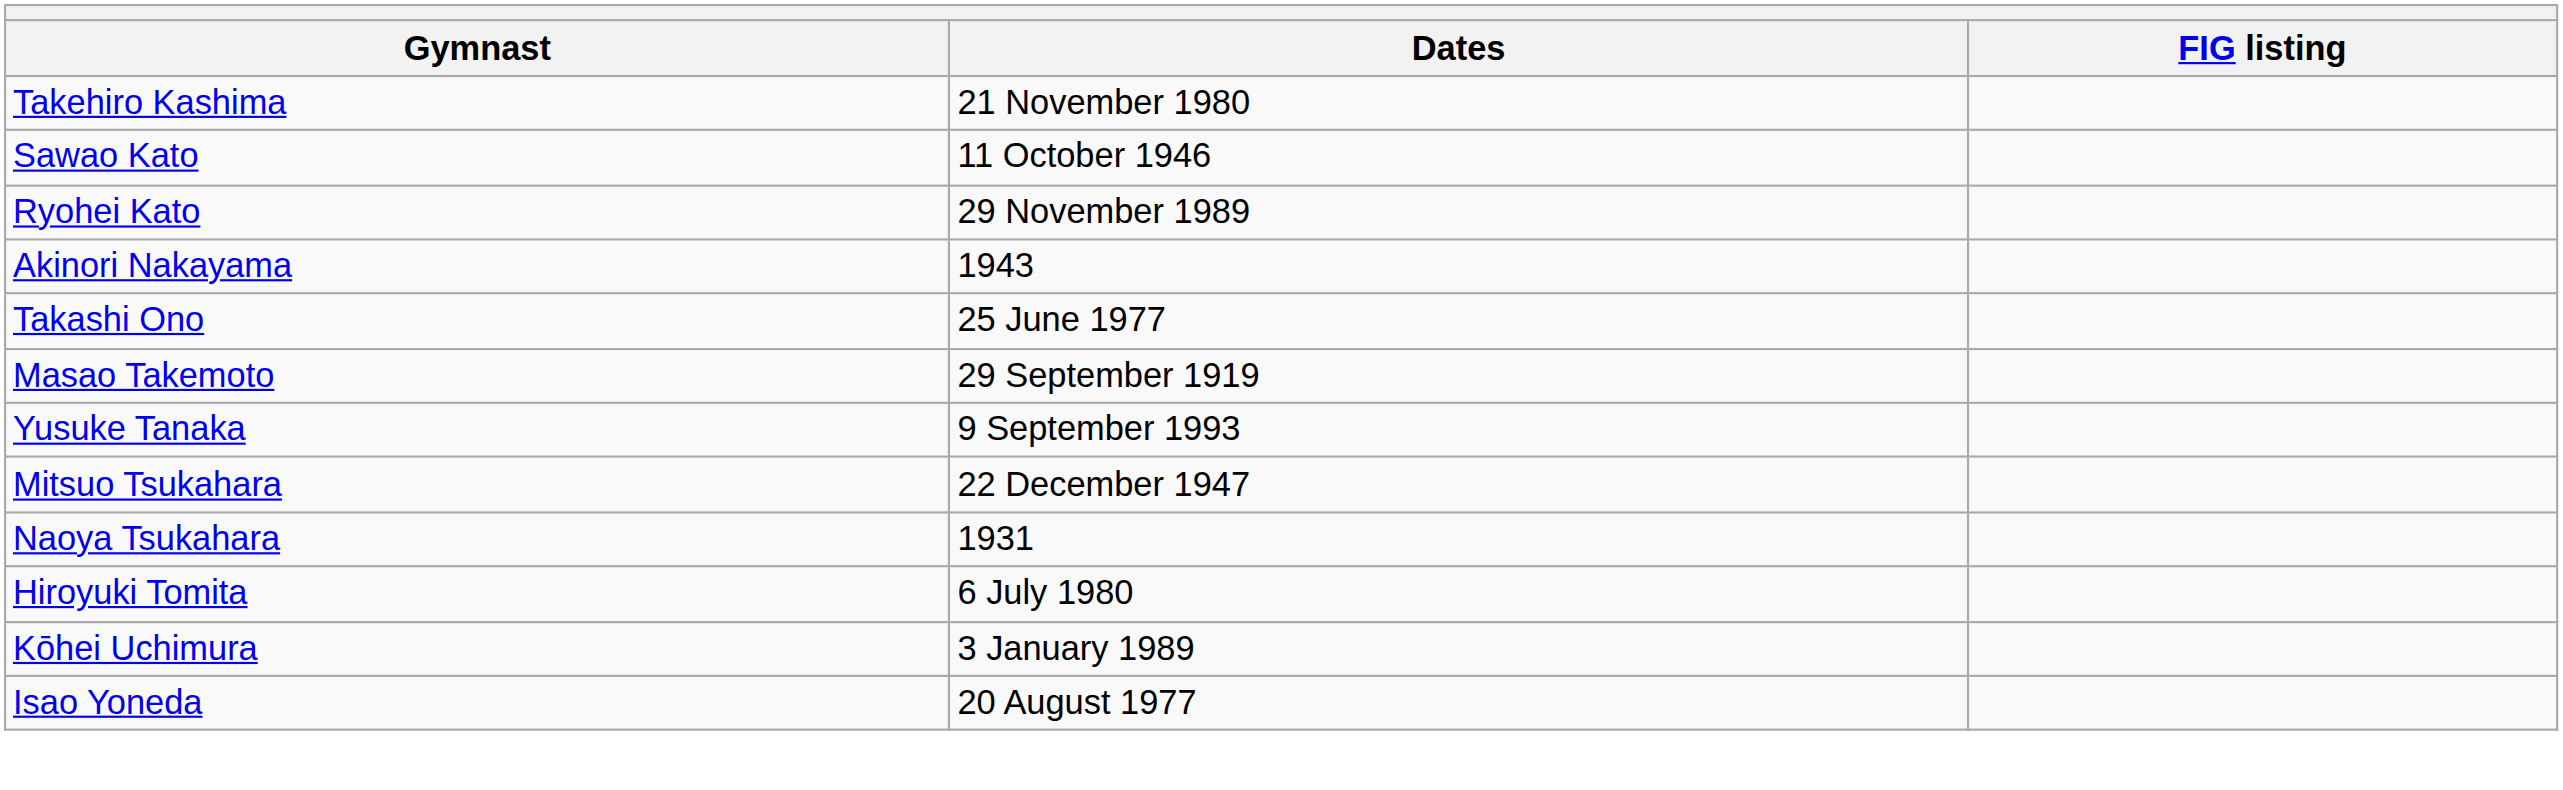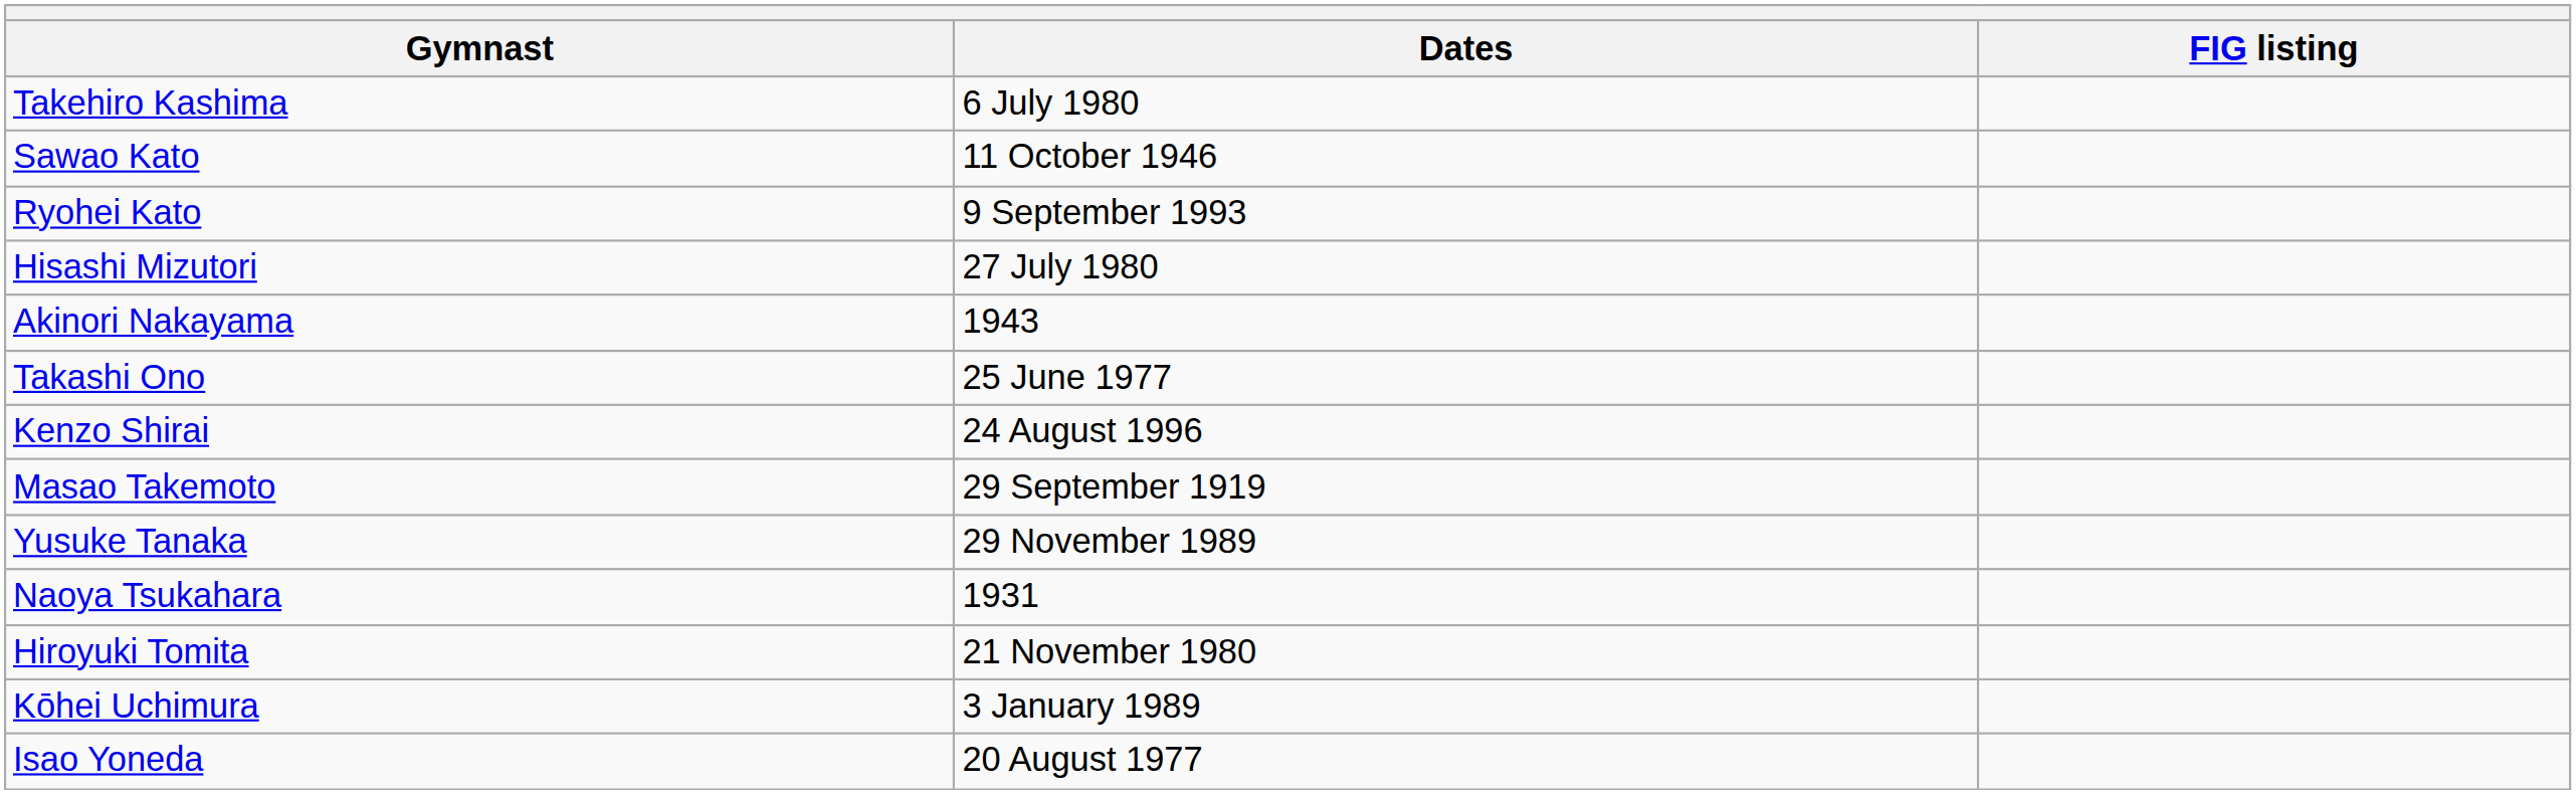 <table class="wikitable mw-collapsible mw-collapsed" width="75%">
 <tr>
 <th colspan="3"></th>
 </tr>
 <tr>
 <th>Gymnast</th>
 <th>Dates</th>
 <th><a href='#'>FIG</a> listing</th>
 </tr>
 <tr>
 <td><a href='#'>Takehiro Kashima</a></td>
-<td>21 November 1980</td>
+<td>6 July 1980</td>
 <td></td>
 </tr>
 <tr>
 <td><a href='#'>Sawao Kato</a></td>
 <td>11 October 1946</td>
 <td></td>
 </tr>
 <tr>
 <td><a href='#'>Ryohei Kato</a></td>
-<td>29 November 1989</td>
+<td>9 September 1993</td>
+<td></td>
+</tr>
+<tr>
+<td><a href='#'>Hisashi Mizutori</a></td>
+<td>27 July 1980</td>
 <td></td>
 </tr>
 <tr>
 <td><a href='#'>Akinori Nakayama</a></td>
 <td>1943</td>
 <td></td>
 </tr>
 <tr>
 <td><a href='#'>Takashi Ono</a></td>
 <td>25 June 1977</td>
 <td></td>
 </tr>
 <tr>
+<td><a href='#'>Kenzo Shirai</a></td>
+<td>24 August 1996</td>
+<td></td>
+</tr>
+<tr>
 <td><a href='#'>Masao Takemoto</a></td>
 <td>29 September 1919</td>
 <td></td>
 </tr>
 <tr>
 <td><a href='#'>Yusuke Tanaka</a></td>
-<td>9 September 1993</td>
-<td></td>
-</tr>
-<tr>
-<td><a href='#'>Mitsuo Tsukahara</a></td>
-<td>22 December 1947</td>
+<td>29 November 1989</td>
 <td></td>
 </tr>
 <tr>
 <td><a href='#'>Naoya Tsukahara</a></td>
 <td>1931</td>
 <td></td>
 </tr>
 <tr>
 <td><a href='#'>Hiroyuki Tomita</a></td>
-<td>6 July 1980</td>
+<td>21 November 1980</td>
 <td></td>
 </tr>
 <tr>
 <td><a href='#'>Kōhei Uchimura</a></td>
 <td>3 January 1989</td>
 <td></td>
 </tr>
 <tr>
 <td><a href='#'>Isao Yoneda</a></td>
 <td>20 August 1977</td>
 <td></td>
 </tr>
 </table>
